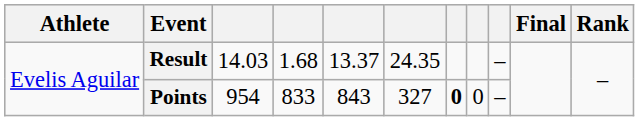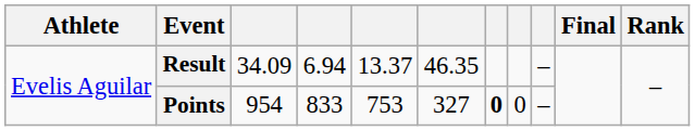 <table class=wikitable style=font-size:90%>
 <tr>
 <th>Athlete</th>
 <th>Event</th>
 <th></th>
 <th></th>
 <th></th>
 <th></th>
 <th></th>
 <th></th>
 <th></th>
 <th>Final</th>
 <th>Rank</th>
 </tr>
 <tr align=center>
 <td rowspan=2 style=text-align:left><a href='#'>Evelis Aguilar</a></td>
 <th style=font-size:95%>Result</th>
-<td>14.03</td>
-<td>1.68</td>
+<td>34.09</td>
+<td>6.94</td>
 <td>13.37</td>
-<td>24.35</td>
+<td>46.35</td>
 <td><strong></strong></td>
 <td><strong></strong></td>
 <td>–</td>
 <td rowspan=2><strong></strong></td>
 <td rowspan=2>–</td>
 </tr>
 <tr align=center>
 <th style=font-size:95%>Points</th>
 <td>954</td>
 <td>833</td>
-<td>843</td>
+<td>753</td>
 <td>327</td>
 <td><strong>0</strong></td>
 <td>0</td>
 <td>–</td>
 </tr>
 </table>
